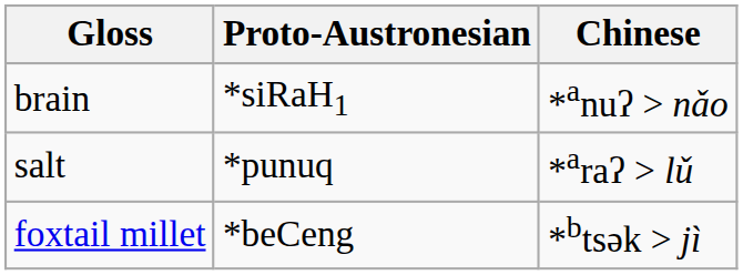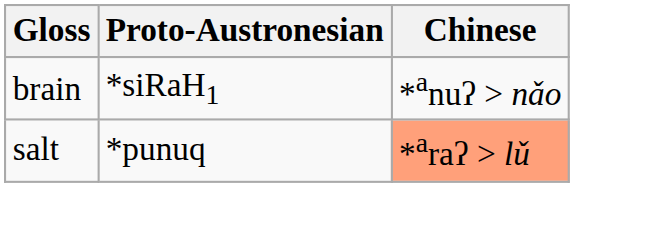 <table class="wikitable">
 <tr>
 <th>Gloss</th>
 <th>Proto-Austronesian</th>
 <th>Chinese</th>
 </tr>
 <tr>
 <td>brain</td>
 <td>*siRaH<sub>1</sub></td>
 <td> *<sup>a</sup>nuʔ > <em>nǎo</em></td>
 </tr>
 <tr>
 <td>salt</td>
 <td>*punuq</td>
-<td> *<sup>a</sup>raʔ > <em>lǔ</em></td>
-</tr>
-<tr>
-<td><a href='#'>foxtail millet</a></td>
-<td>*beCeng</td>
-<td> *<sup>b</sup>tsək > <em>jì</em></td>
+<td style="background: lightsalmon;"> *<sup>a</sup>raʔ > <em>lǔ</em></td>
 </tr>
 </table>
